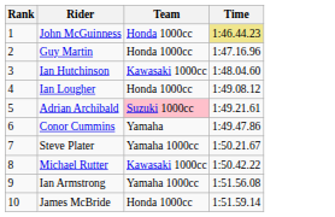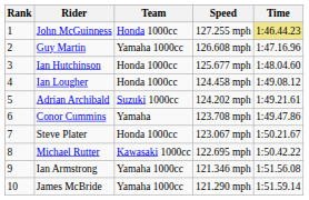 <table class="wikitable" style="font-size: 95%;">
 <tr style="background:#efefef;">
 <th>Rank</th>
 <th>Rider</th>
 <th>Team</th>
+<th>Speed</th>
 <th>Time</th>
 </tr>
 <tr>
 <td>1</td>
 <td> <a href='#'>John McGuinness</a></td>
 <td><a href='#'>Honda</a> 1000cc</td>
+<td>127.255 mph</td>
 <td style="background: khaki;">1:46.44.23</td>
 </tr>
 <tr>
 <td>2</td>
 <td> <a href='#'>Guy Martin</a></td>
-<td>Honda 1000cc</td>
+<td>Yamaha 1000cc</td>
+<td>126.608 mph</td>
 <td>1:47.16.96</td>
 </tr>
 <tr>
 <td>3</td>
 <td> <a href='#'>Ian Hutchinson</a></td>
-<td><a href='#'>Kawasaki</a> 1000cc</td>
+<td>Honda 1000cc</td>
+<td>125.677 mph</td>
 <td>1:48.04.60</td>
 </tr>
 <tr>
 <td>4</td>
 <td> <a href='#'>Ian Lougher</a></td>
 <td>Honda 1000cc</td>
+<td>124.458 mph</td>
 <td>1:49.08.12</td>
 </tr>
 <tr>
 <td>5</td>
 <td> <a href='#'>Adrian Archibald</a></td>
-<td style="background: pink;"><a href='#'>Suzuki</a> 1000cc</td>
+<td><a href='#'>Suzuki</a> 1000cc</td>
+<td>124.202 mph</td>
 <td>1:49.21.61</td>
 </tr>
 <tr>
 <td>6</td>
 <td> <a href='#'>Conor Cummins</a></td>
 <td>Yamaha</td>
+<td>123.708 mph</td>
 <td>1:49.47.86</td>
 </tr>
 <tr>
 <td>7</td>
 <td> Steve Plater</td>
-<td>Yamaha 1000cc</td>
+<td>Honda 1000cc</td>
+<td>123.067 mph</td>
 <td>1:50.21.67</td>
 </tr>
 <tr>
 <td>8</td>
 <td> <a href='#'>Michael Rutter</a></td>
 <td><a href='#'>Kawasaki</a> 1000cc</td>
+<td>122.695 mph</td>
 <td>1:50.42.22</td>
 </tr>
 <tr>
 <td>9</td>
 <td> Ian Armstrong</td>
 <td>Yamaha 1000cc</td>
+<td>121.346 mph</td>
 <td>1:51.56.08</td>
 </tr>
 <tr>
 <td>10</td>
 <td> James McBride</td>
-<td>Honda 1000cc</td>
+<td>Yamaha 1000cc</td>
+<td>121.290 mph</td>
 <td>1:51.59.14</td>
 </tr>
 </table>
